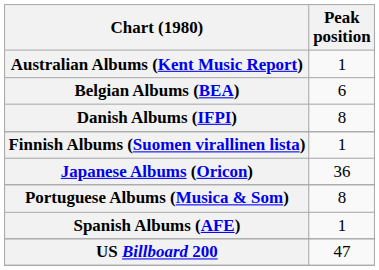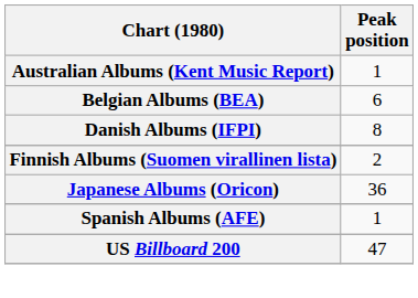 <table class="wikitable sortable plainrowheaders" style="text-align:center;">
 <tr>
 <th scope="col">Chart (1980)</th>
 <th scope="col">Peak<br> position</th>
 </tr>
 <tr>
 <th scope="row">Australian Albums (<a href='#'>Kent Music Report</a>)</th>
 <td>1</td>
 </tr>
 <tr>
 <th scope="row">Belgian Albums (<a href='#'>BEA</a>)</th>
 <td>6</td>
 </tr>
 <tr>
 <th scope="row">Danish Albums (<a href='#'>IFPI</a>)</th>
 <td>8</td>
 </tr>
 <tr>
 </tr>
 <tr>
 <th scope="row">Finnish Albums (<a href='#'>Suomen virallinen lista</a>)</th>
-<td>1</td>
+<td>2</td>
 </tr>
 <tr>
 <th scope="row"><a href='#'>Japanese Albums</a> (<a href='#'>Oricon</a>)</th>
 <td>36</td>
 </tr>
 <tr>
 </tr>
 <tr>
-</tr>
-<tr>
-<th scope="row">Portuguese Albums (<a href='#'>Musica & Som</a>)</th>
-<td>8</td>
 </tr>
 <tr>
 <th scope="row">Spanish Albums (<a href='#'>AFE</a>)</th>
 <td>1</td>
 </tr>
 <tr>
 </tr>
 <tr>
 </tr>
 <tr>
 <th scope="row">US <a href='#'><em>Billboard</em> 200</a></th>
 <td>47</td>
 </tr>
 <tr>
 </tr>
 </table>
